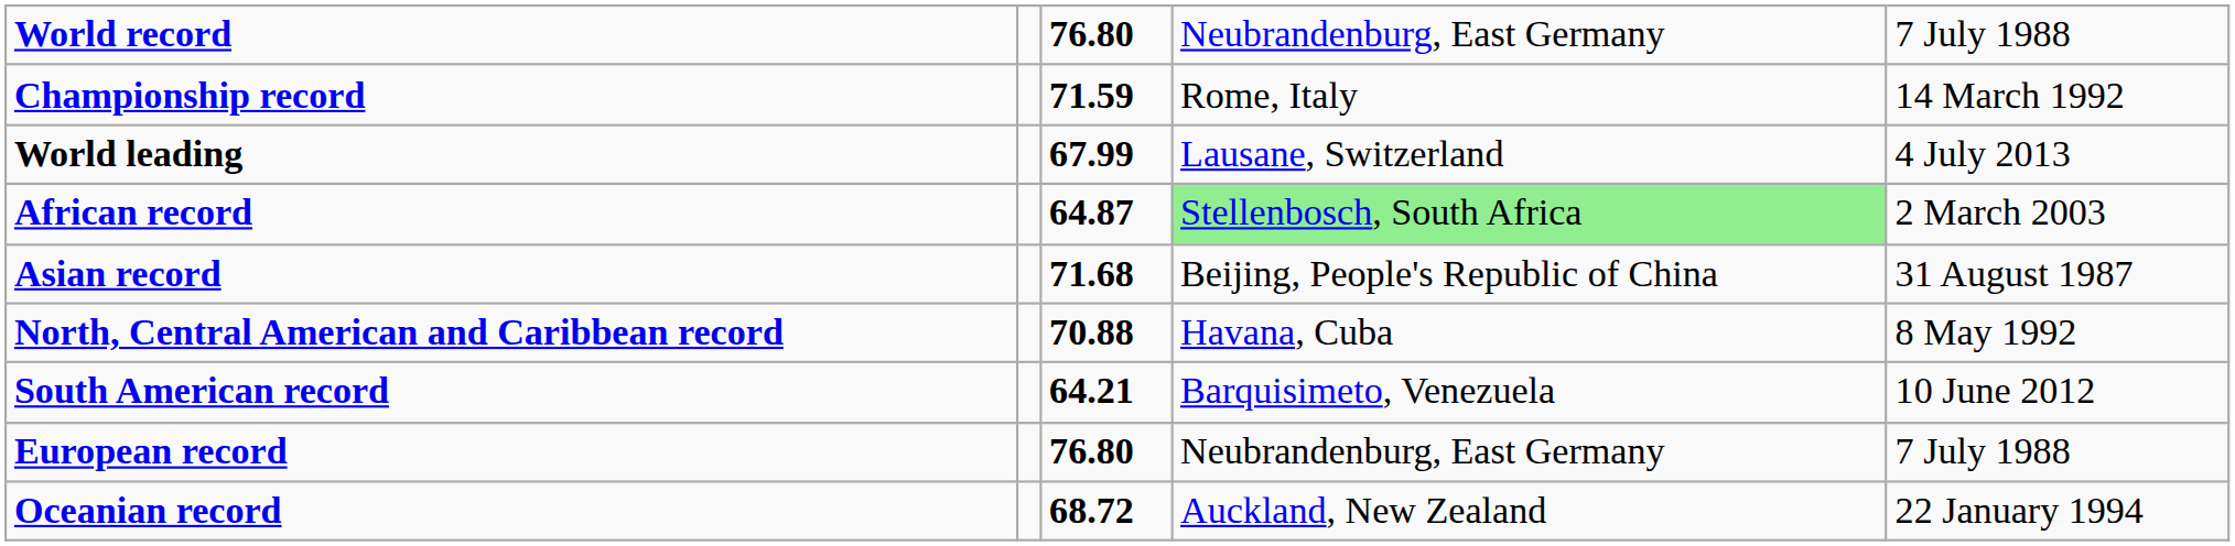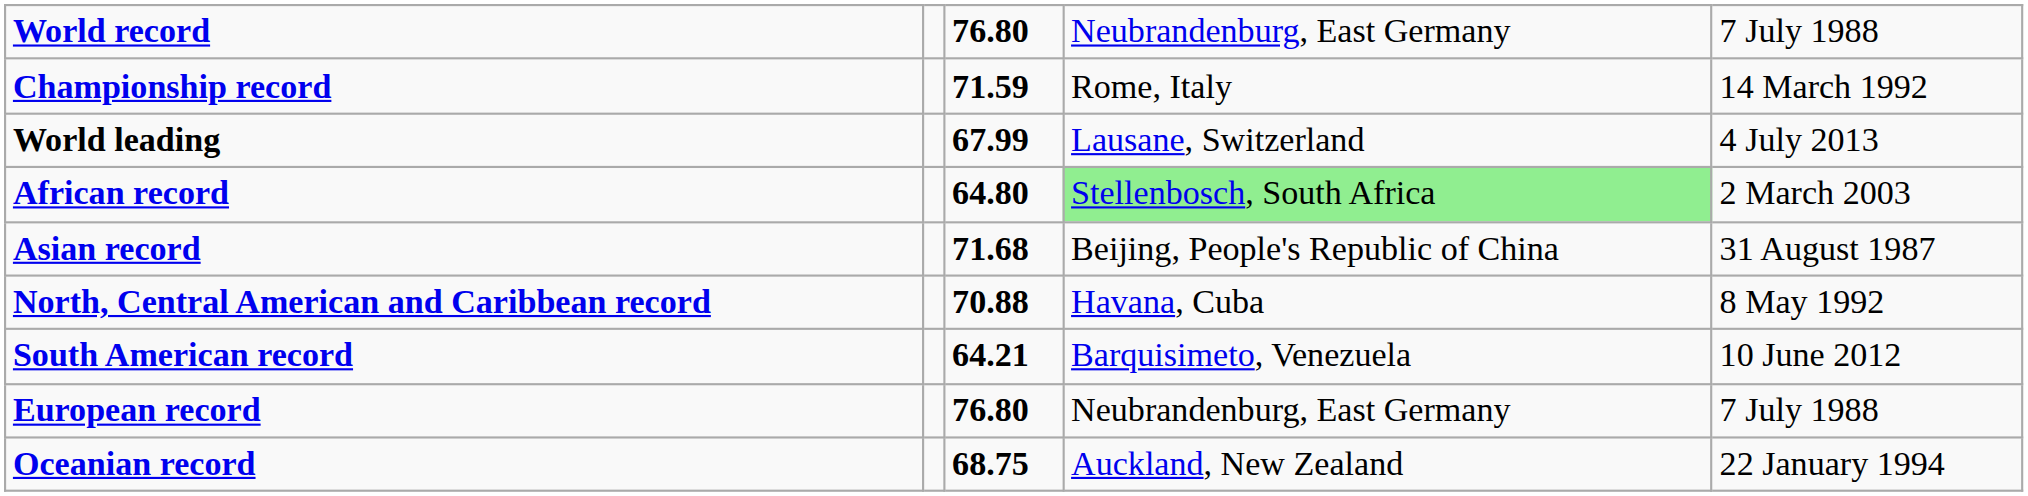 <table class="wikitable" width=75%>
 <tr>
 <td><strong><a href='#'>World record</a></strong></td>
 <td></td>
 <td><strong>76.80</strong></td>
 <td><a href='#'>Neubrandenburg</a>, East Germany</td>
 <td>7 July 1988</td>
 </tr>
 <tr>
 <td><strong><a href='#'>Championship record</a></strong></td>
 <td></td>
 <td><strong>71.59</strong></td>
 <td>Rome, Italy</td>
 <td>14 March 1992</td>
 </tr>
 <tr>
 <td><strong>World leading</strong></td>
 <td></td>
 <td><strong>67.99</strong></td>
 <td><a href='#'>Lausane</a>, Switzerland</td>
 <td>4 July 2013</td>
 </tr>
 <tr>
 <td><strong><a href='#'>African record</a></strong></td>
 <td></td>
-<td><strong>64.87</strong></td>
+<td><strong>64.80</strong></td>
 <td style="background: lightgreen;"><a href='#'>Stellenbosch</a>, South Africa</td>
 <td>2 March 2003</td>
 </tr>
 <tr>
 <td><strong><a href='#'>Asian record</a></strong></td>
 <td></td>
 <td><strong>71.68</strong></td>
 <td>Beijing, People's Republic of China</td>
 <td>31 August 1987</td>
 </tr>
 <tr>
 <td><strong><a href='#'>North, Central American and Caribbean record</a></strong></td>
 <td></td>
 <td><strong>70.88</strong></td>
 <td><a href='#'>Havana</a>, Cuba</td>
 <td>8 May 1992</td>
 </tr>
 <tr>
 <td><strong><a href='#'>South American record</a></strong></td>
 <td></td>
 <td><strong>64.21</strong></td>
 <td><a href='#'>Barquisimeto</a>, Venezuela</td>
 <td>10 June 2012</td>
 </tr>
 <tr>
 <td><strong><a href='#'>European record</a></strong></td>
 <td></td>
 <td><strong>76.80</strong></td>
 <td>Neubrandenburg, East Germany</td>
 <td>7 July 1988</td>
 </tr>
 <tr>
 <td><strong><a href='#'>Oceanian record</a></strong></td>
 <td></td>
-<td><strong>68.72</strong></td>
+<td><strong>68.75</strong></td>
 <td><a href='#'>Auckland</a>, New Zealand</td>
 <td>22 January 1994</td>
 </tr>
 </table>
